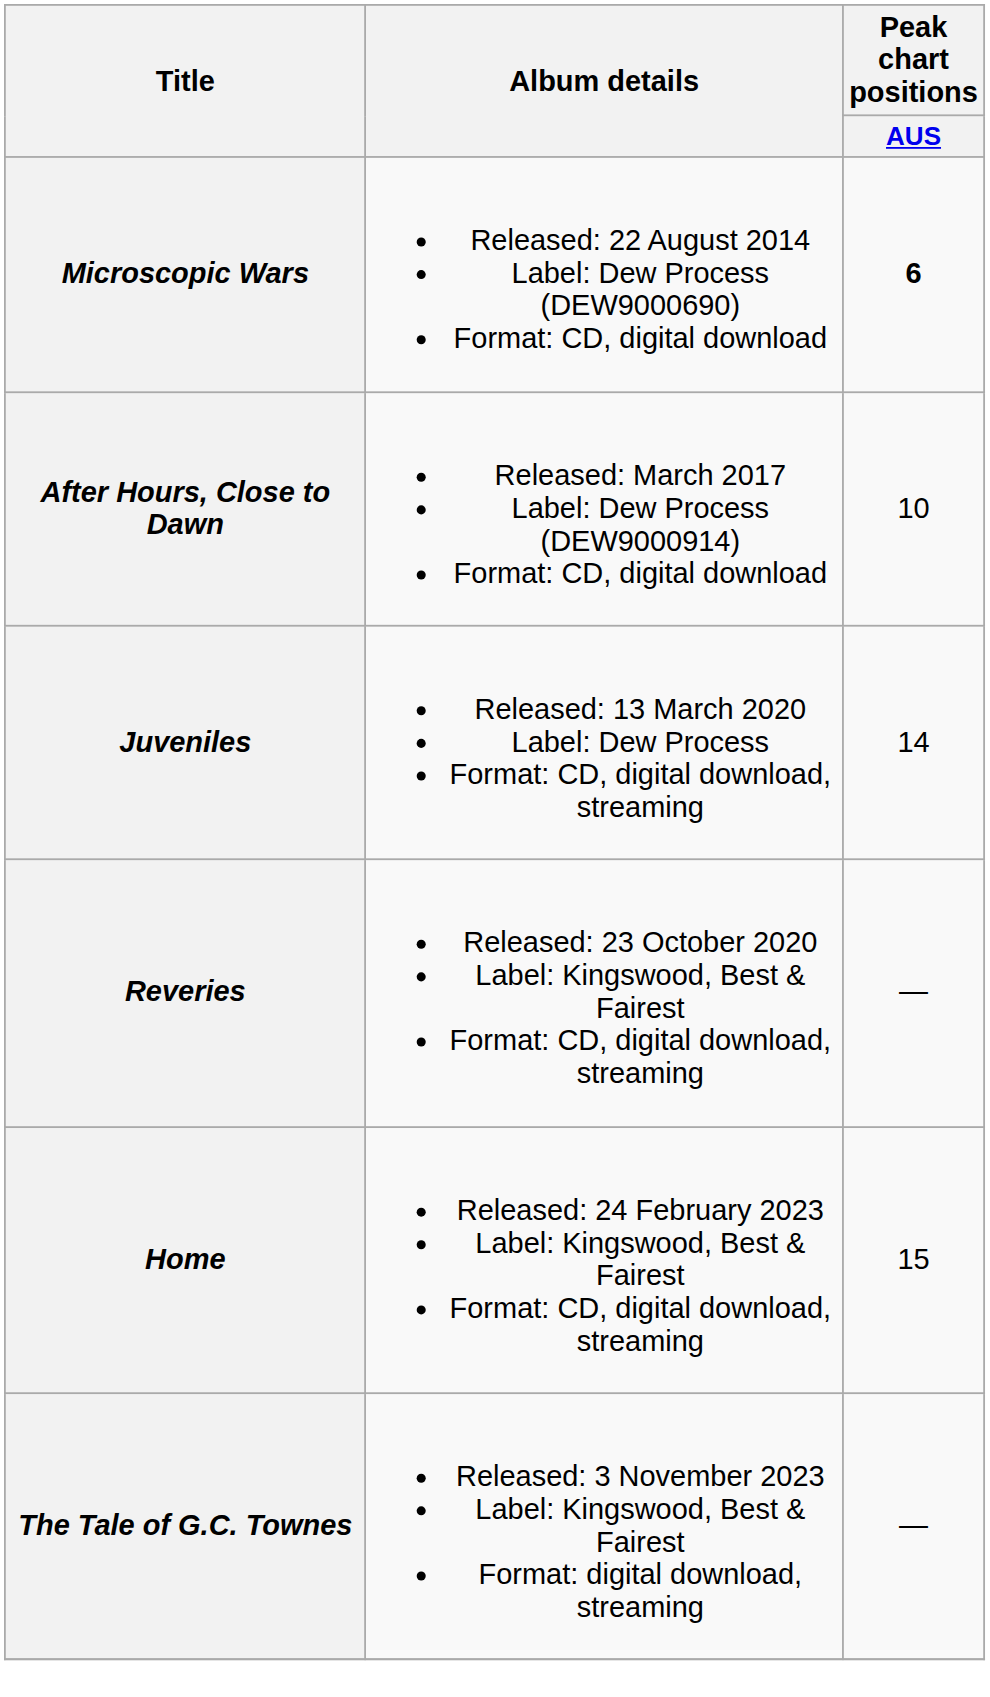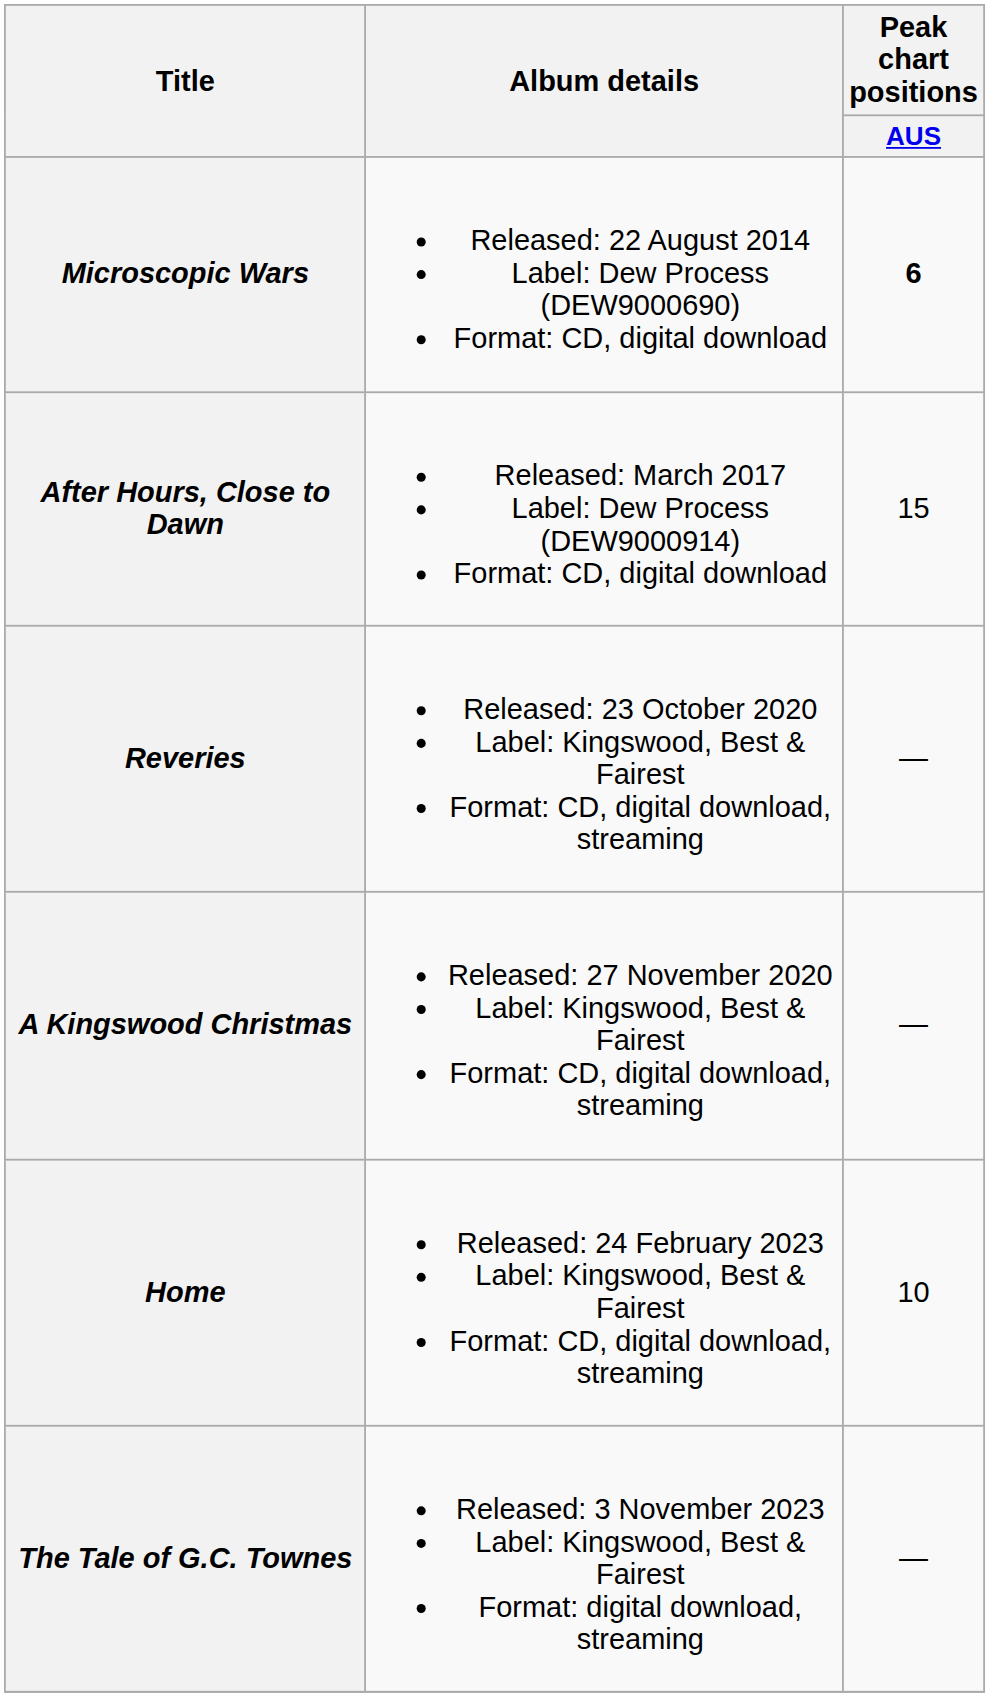 <table class="wikitable plainrowheaders" style="text-align:center;">
 <tr>
 <th scope="col" rowspan="2" style="width:12em;">Title</th>
 <th scope="col" rowspan="2" style="width:16em;">Album details</th>
 <th scope="col">Peak chart positions</th>
 </tr>
 <tr>
 <th scope="col" style="width:3em;font-size:90%;"><a href='#'>AUS</a><br></th>
 </tr>
 <tr>
 <th scope="row"><em>Microscopic Wars</em></th>
 <td><br><ul><li>Released: 22 August 2014</li><li>Label: Dew Process (DEW9000690)</li><li>Format: CD, digital download</li></ul></td>
 <td><strong>6</strong></td>
 </tr>
 <tr>
 <th scope="row"><em>After Hours, Close to Dawn</em></th>
 <td><br><ul><li>Released: March 2017</li><li>Label: Dew Process (DEW9000914)</li><li>Format: CD, digital download</li></ul></td>
-<td>10</td>
-</tr>
-<tr>
-<th scope="row"><em>Juveniles</em></th>
-<td><br><ul><li>Released: 13 March 2020</li><li>Label: Dew Process</li><li>Format: CD, digital download, streaming</li></ul></td>
-<td>14</td>
+<td>15<br></td>
 </tr>
 <tr>
 <th scope="row"><em>Reveries</em></th>
 <td><br><ul><li>Released: 23 October 2020</li><li>Label: Kingswood, Best & Fairest</li><li>Format: CD, digital download, streaming</li></ul></td>
 <td>—</td>
 </tr>
 <tr>
+<th scope="row"><em>A Kingswood Christmas</em></th>
+<td><br><ul><li>Released: 27 November 2020</li><li>Label: Kingswood, Best & Fairest</li><li>Format: CD, digital download, streaming</li></ul></td>
+<td>—</td>
+</tr>
+<tr>
 <th scope="row"><em>Home</em></th>
 <td><br><ul><li>Released: 24 February 2023</li><li>Label: Kingswood, Best & Fairest</li><li>Format: CD, digital download, streaming</li></ul></td>
-<td>15<br></td>
+<td>10</td>
 </tr>
 <tr>
 <th scope="row"><em>The Tale of G.C. Townes</em></th>
 <td><br><ul><li>Released: 3 November 2023</li><li>Label: Kingswood, Best & Fairest</li><li>Format: digital download, streaming</li></ul></td>
 <td>—</td>
 </tr>
 <tr>
 </tr>
 </table>
